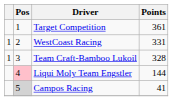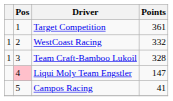 <table class="wikitable" style="font-size: 95%;">
 <tr>
 <th></th>
 <th>Pos</th>
 <th>Driver</th>
 <th>Points</th>
 </tr>
 <tr>
 <td align="left"></td>
 <td>1</td>
 <td> <a href='#'>Target Competition</a></td>
 <td align="right">361</td>
 </tr>
 <tr>
 <td align="left"> 1</td>
 <td>2</td>
 <td> <a href='#'>WestCoast Racing</a></td>
-<td align="right">331</td>
+<td align="right">332</td>
 </tr>
 <tr>
 <td align="left"> 1</td>
 <td>3</td>
 <td> <a href='#'>Team Craft-Bamboo Lukoil</a></td>
 <td align="right">328</td>
 </tr>
 <tr>
 <td align="left"></td>
 <td style="background: pink;">4</td>
 <td> <a href='#'>Liqui Moly Team Engstler</a></td>
-<td align="right">144</td>
+<td align="right">147</td>
 </tr>
 <tr>
 <td align="left"></td>
-<td style="background: lightgrey;">5</td>
+<td>5</td>
 <td> <a href='#'>Campos Racing</a></td>
 <td align="right">41</td>
 </tr>
 <tr>
 </tr>
 </table>
